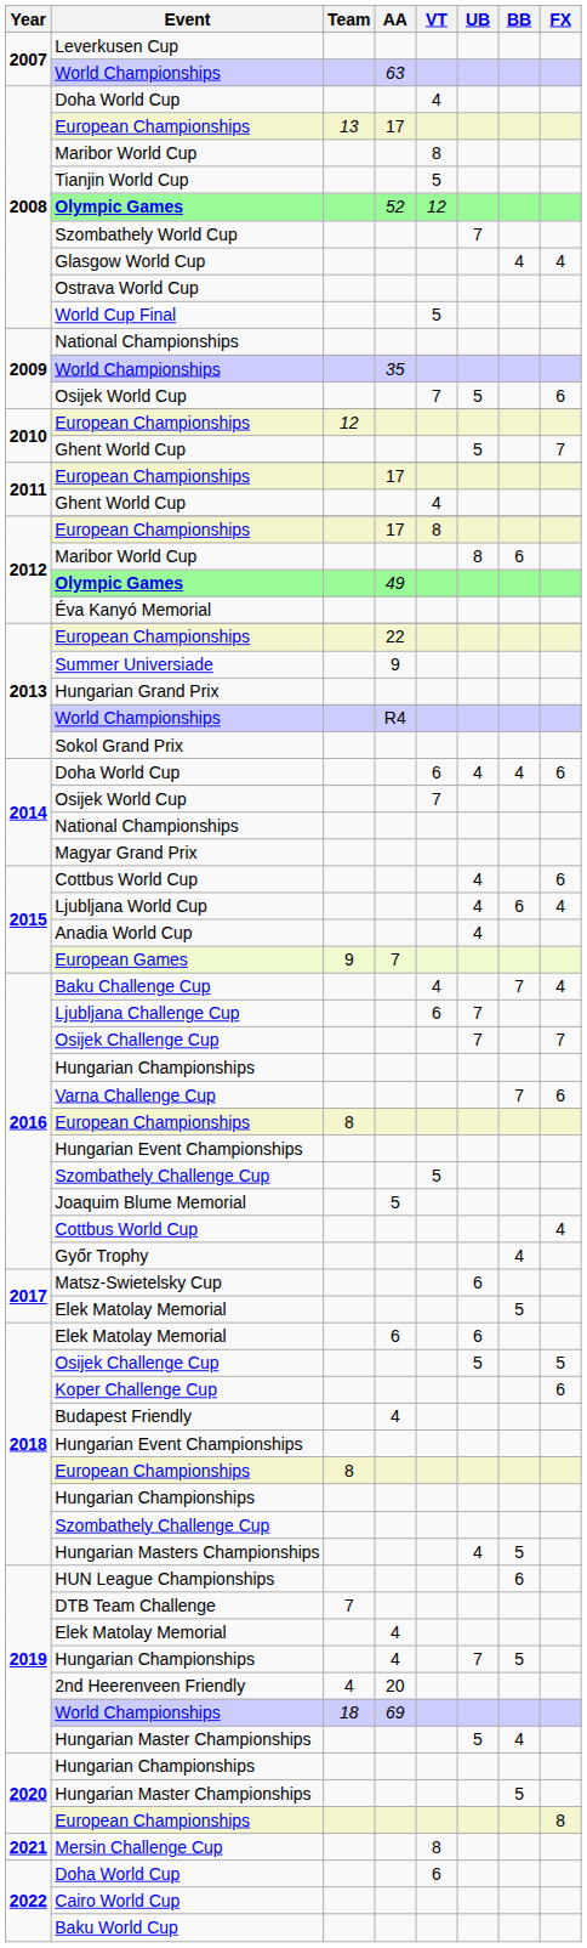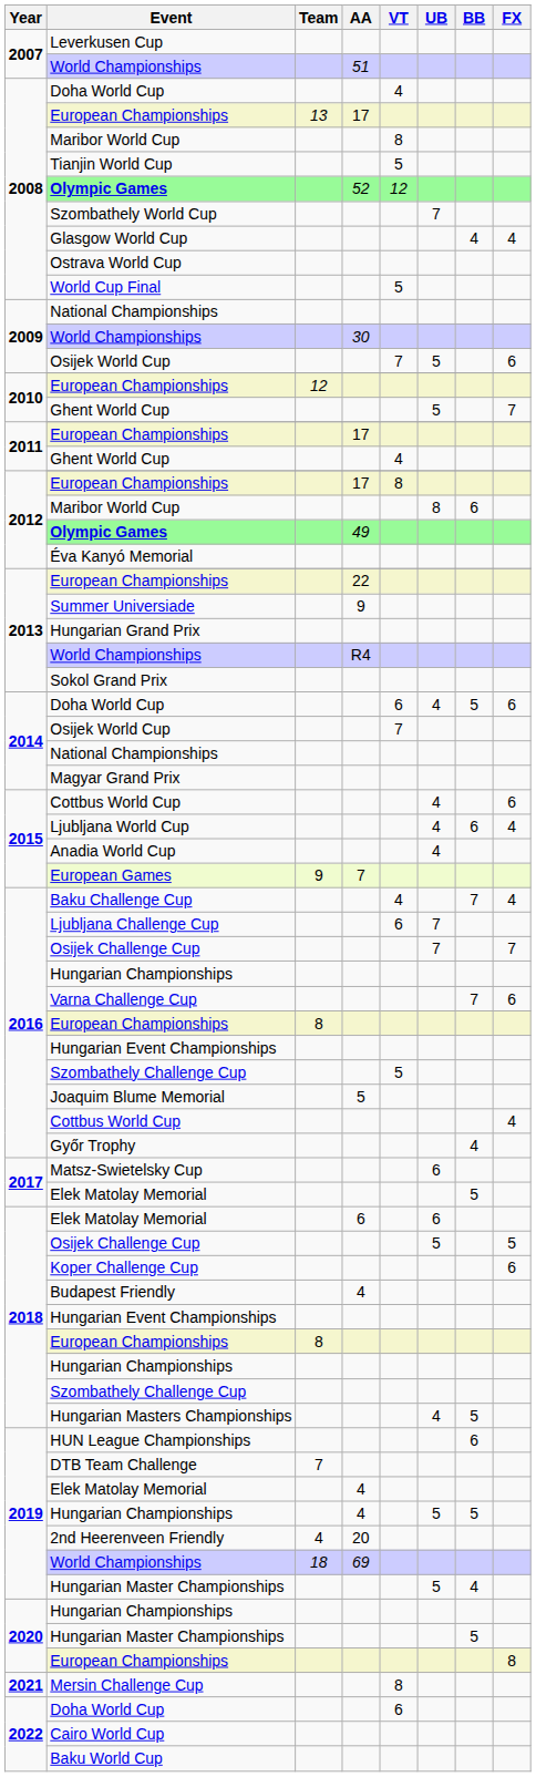 <table class="wikitable" style="text-align:center; font-size:95%;">
 <tr>
 <th align=center>Year</th>
 <th align=center>Event</th>
 <th style="width:30px;">Team</th>
 <th style="width:30px;">AA</th>
 <th style="width:30px;"><a href='#'>VT</a></th>
 <th style="width:30px;"><a href='#'>UB</a></th>
 <th style="width:30px;"><a href='#'>BB</a></th>
 <th style="width:30px;"><a href='#'>FX</a></th>
 </tr>
 <tr>
 <td rowspan="2"><strong>2007</strong></td>
 <td align=left>Leverkusen Cup</td>
 <td></td>
 <td></td>
 <td></td>
 <td></td>
 <td></td>
 <td></td>
 </tr>
 <tr bgcolor=#CCCCFF>
 <td align=left><a href='#'>World Championships</a></td>
 <td></td>
-<td><em>63</em></td>
+<td><em>51</em></td>
 <td></td>
 <td></td>
 <td></td>
 <td></td>
 </tr>
 <tr>
 <td rowspan="9"><strong>2008</strong></td>
 <td align=left>Doha World Cup</td>
 <td></td>
 <td></td>
 <td>4</td>
 <td></td>
 <td></td>
 <td></td>
 </tr>
 <tr bgcolor=#F5F6CE>
 <td align=left><a href='#'>European Championships</a></td>
 <td><em>13</em></td>
 <td>17</td>
 <td></td>
 <td></td>
 <td></td>
 <td></td>
 </tr>
 <tr>
 <td align=left>Maribor World Cup</td>
 <td></td>
 <td></td>
 <td>8</td>
 <td></td>
 <td></td>
 <td></td>
 </tr>
 <tr>
 <td align=left>Tianjin World Cup</td>
 <td></td>
 <td></td>
 <td>5</td>
 <td></td>
 <td></td>
 <td></td>
 </tr>
 <tr bgcolor=98FB98>
 <td align=left><strong><a href='#'>Olympic Games</a></strong></td>
 <td></td>
 <td><em>52</em></td>
 <td><em>12</em></td>
 <td></td>
 <td></td>
 <td></td>
 </tr>
 <tr>
 <td align=left>Szombathely World Cup</td>
 <td></td>
 <td></td>
 <td></td>
 <td>7</td>
 <td></td>
 <td></td>
 </tr>
 <tr>
 <td align=left>Glasgow World Cup</td>
 <td></td>
 <td></td>
 <td></td>
 <td></td>
 <td>4</td>
 <td>4</td>
 </tr>
 <tr>
 <td align=left>Ostrava World Cup</td>
 <td></td>
 <td></td>
 <td></td>
 <td></td>
 <td></td>
 <td></td>
 </tr>
 <tr>
 <td align=left><a href='#'>World Cup Final</a></td>
 <td></td>
 <td></td>
 <td>5</td>
 <td></td>
 <td></td>
 <td></td>
 </tr>
 <tr>
 <td rowspan="3"><strong>2009</strong></td>
 <td align=left>National Championships</td>
 <td></td>
 <td></td>
 <td></td>
 <td></td>
 <td></td>
 <td></td>
 </tr>
 <tr bgcolor=#CCCCFF>
 <td align=left><a href='#'>World Championships</a></td>
 <td></td>
-<td><em>35</em></td>
+<td><em>30</em></td>
 <td></td>
 <td></td>
 <td></td>
 <td></td>
 </tr>
 <tr>
 <td align=left>Osijek World Cup</td>
 <td></td>
 <td></td>
 <td>7</td>
 <td>5</td>
 <td></td>
 <td>6</td>
 </tr>
 <tr>
 <td rowspan="3"><strong>2010</strong></td>
 </tr>
 <tr bgcolor=#F5F6CE>
 <td align=left><a href='#'>European Championships</a></td>
 <td><em>12</em></td>
 <td></td>
 <td></td>
 <td></td>
 <td></td>
 <td></td>
 </tr>
 <tr>
 <td align=left>Ghent World Cup</td>
 <td></td>
 <td></td>
 <td></td>
 <td>5</td>
 <td></td>
 <td>7</td>
 </tr>
 <tr>
 <td rowspan="3"><strong>2011</strong></td>
 </tr>
 <tr bgcolor=#F5F6CE>
 <td align=left><a href='#'>European Championships</a></td>
 <td></td>
 <td>17</td>
 <td></td>
 <td></td>
 <td></td>
 <td></td>
 </tr>
 <tr>
 <td align=left>Ghent World Cup</td>
 <td></td>
 <td></td>
 <td>4</td>
 <td></td>
 <td></td>
 <td></td>
 </tr>
 <tr>
 <td rowspan="5"><strong>2012</strong></td>
 </tr>
 <tr bgcolor=#F5F6CE>
 <td align=left><a href='#'>European Championships</a></td>
 <td></td>
 <td>17</td>
 <td>8</td>
 <td></td>
 <td></td>
 <td></td>
 </tr>
 <tr>
 <td align=left>Maribor World Cup</td>
 <td></td>
 <td></td>
 <td></td>
 <td>8</td>
 <td>6</td>
 <td></td>
 </tr>
 <tr bgcolor=98FB98>
 <td align=left><strong><a href='#'>Olympic Games</a></strong></td>
 <td></td>
 <td><em>49</em></td>
 <td></td>
 <td></td>
 <td></td>
 <td></td>
 </tr>
 <tr>
 <td align=left>Éva Kanyó Memorial</td>
 <td></td>
 <td></td>
 <td></td>
 <td></td>
 <td></td>
 <td></td>
 </tr>
 <tr>
 <td rowspan="6"><strong>2013</strong></td>
 </tr>
 <tr bgcolor=#F5F6CE>
 <td align=left><a href='#'>European Championships</a></td>
 <td></td>
 <td>22</td>
 <td></td>
 <td></td>
 <td></td>
 <td></td>
 </tr>
 <tr>
 <td align=left><a href='#'>Summer Universiade</a></td>
 <td></td>
 <td>9</td>
 <td></td>
 <td></td>
 <td></td>
 <td></td>
 </tr>
 <tr>
 <td align=left>Hungarian Grand Prix</td>
 <td></td>
 <td></td>
 <td></td>
 <td></td>
 <td></td>
 <td></td>
 </tr>
 <tr bgcolor=#CCCCFF>
 <td align=left><a href='#'>World Championships</a></td>
 <td></td>
 <td>R4</td>
 <td></td>
 <td></td>
 <td></td>
 <td></td>
 </tr>
 <tr>
 <td align=left>Sokol Grand Prix</td>
 <td></td>
 <td></td>
 <td></td>
 <td></td>
 <td></td>
 <td></td>
 </tr>
 <tr>
 <td rowspan="4"><strong><a href='#'>2014</a></strong></td>
 <td align=left>Doha World Cup</td>
 <td></td>
 <td></td>
 <td>6</td>
 <td>4</td>
-<td>4</td>
+<td>5</td>
 <td>6</td>
 </tr>
 <tr>
 <td align=left>Osijek World Cup</td>
 <td></td>
 <td></td>
 <td>7</td>
 <td></td>
 <td></td>
 <td></td>
 </tr>
 <tr>
 <td align=left>National Championships</td>
 <td></td>
 <td></td>
 <td></td>
 <td></td>
 <td></td>
 <td></td>
 </tr>
 <tr>
 <td align=left>Magyar Grand Prix</td>
 <td></td>
 <td></td>
 <td></td>
 <td></td>
 <td></td>
 <td></td>
 </tr>
 <tr>
 <td rowspan="4"><strong><a href='#'>2015</a></strong></td>
 <td align=left>Cottbus World Cup</td>
 <td></td>
 <td></td>
 <td></td>
 <td>4</td>
 <td></td>
 <td>6</td>
 </tr>
 <tr>
 <td align=left>Ljubljana World Cup</td>
 <td></td>
 <td></td>
 <td></td>
 <td>4</td>
 <td>6</td>
 <td>4</td>
 </tr>
 <tr>
 <td align=left>Anadia World Cup</td>
 <td></td>
 <td></td>
 <td></td>
 <td>4</td>
 <td></td>
 <td></td>
 </tr>
 <tr bgcolor=#f0fccf>
 <td align=left><a href='#'>European Games</a></td>
 <td>9</td>
 <td>7</td>
 <td></td>
 <td></td>
 <td></td>
 <td></td>
 </tr>
 <tr>
 <td rowspan="11"><strong><a href='#'>2016</a></strong></td>
 <td align=left><a href='#'>Baku Challenge Cup</a></td>
 <td></td>
 <td></td>
 <td>4</td>
 <td></td>
 <td>7</td>
 <td>4</td>
 </tr>
 <tr>
 <td align=left><a href='#'>Ljubljana Challenge Cup</a></td>
 <td></td>
 <td></td>
 <td>6</td>
 <td>7</td>
 <td></td>
 <td></td>
 </tr>
 <tr>
 <td align=left><a href='#'>Osijek Challenge Cup</a></td>
 <td></td>
 <td></td>
 <td></td>
 <td>7</td>
 <td></td>
 <td>7</td>
 </tr>
 <tr>
 <td align=left>Hungarian Championships</td>
 <td></td>
 <td></td>
 <td></td>
 <td></td>
 <td></td>
 <td></td>
 </tr>
 <tr>
 <td align=left><a href='#'>Varna Challenge Cup</a></td>
 <td></td>
 <td></td>
 <td></td>
 <td></td>
 <td>7</td>
 <td>6</td>
 </tr>
 <tr bgcolor=#F5F6CE>
 <td align=left><a href='#'>European Championships</a></td>
 <td>8</td>
 <td></td>
 <td></td>
 <td></td>
 <td></td>
 <td></td>
 </tr>
 <tr>
 <td align=left>Hungarian Event Championships</td>
 <td></td>
 <td></td>
 <td></td>
 <td></td>
 <td></td>
 <td></td>
 </tr>
 <tr>
 <td align=left><a href='#'>Szombathely Challenge Cup</a></td>
 <td></td>
 <td></td>
 <td>5</td>
 <td></td>
 <td></td>
 <td></td>
 </tr>
 <tr>
 <td align=left>Joaquim Blume Memorial</td>
 <td></td>
 <td>5</td>
 <td></td>
 <td></td>
 <td></td>
 <td></td>
 </tr>
 <tr>
 <td align=left><a href='#'>Cottbus World Cup</a></td>
 <td></td>
 <td></td>
 <td></td>
 <td></td>
 <td></td>
 <td>4</td>
 </tr>
 <tr>
 <td align=left>Győr Trophy</td>
 <td></td>
 <td></td>
 <td></td>
 <td></td>
 <td>4</td>
 <td></td>
 </tr>
 <tr>
 <td rowspan="2"><strong><a href='#'>2017</a></strong></td>
 <td align=left>Matsz-Swietelsky Cup</td>
 <td></td>
 <td></td>
 <td></td>
 <td>6</td>
 <td></td>
 <td></td>
 </tr>
 <tr>
 <td align=left>Elek Matolay Memorial</td>
 <td></td>
 <td></td>
 <td></td>
 <td></td>
 <td>5</td>
 <td></td>
 </tr>
 <tr>
 <td rowspan="9"><strong><a href='#'>2018</a></strong></td>
 <td align=left>Elek Matolay Memorial</td>
 <td></td>
 <td>6</td>
 <td></td>
 <td>6</td>
 <td></td>
 <td></td>
 </tr>
 <tr>
 <td align=left><a href='#'>Osijek Challenge Cup</a></td>
 <td></td>
 <td></td>
 <td></td>
 <td>5</td>
 <td></td>
 <td>5</td>
 </tr>
 <tr>
 <td align=left><a href='#'>Koper Challenge Cup</a></td>
 <td></td>
 <td></td>
 <td></td>
 <td></td>
 <td></td>
 <td>6</td>
 </tr>
 <tr>
 <td align=left>Budapest Friendly</td>
 <td></td>
 <td>4</td>
 <td></td>
 <td></td>
 <td></td>
 <td></td>
 </tr>
 <tr>
 <td align=left>Hungarian Event Championships</td>
 <td></td>
 <td></td>
 <td></td>
 <td></td>
 <td></td>
 <td></td>
 </tr>
 <tr bgcolor=#F5F6CE>
 <td align=left><a href='#'>European Championships</a></td>
 <td>8</td>
 <td></td>
 <td></td>
 <td></td>
 <td></td>
 <td></td>
 </tr>
 <tr>
 <td align=left>Hungarian Championships</td>
 <td></td>
 <td></td>
 <td></td>
 <td></td>
 <td></td>
 <td></td>
 </tr>
 <tr>
 <td align=left><a href='#'>Szombathely Challenge Cup</a></td>
 <td></td>
 <td></td>
 <td></td>
 <td></td>
 <td></td>
 <td></td>
 </tr>
 <tr>
 <td align=left>Hungarian Masters Championships</td>
 <td></td>
 <td></td>
 <td></td>
 <td>4</td>
 <td>5</td>
 <td></td>
 </tr>
 <tr>
 <td rowspan="7"><strong><a href='#'>2019</a></strong></td>
 <td align=left>HUN League Championships</td>
 <td></td>
 <td></td>
 <td></td>
 <td></td>
 <td>6</td>
 <td></td>
 </tr>
 <tr>
 <td align=left>DTB Team Challenge</td>
 <td>7</td>
 <td></td>
 <td></td>
 <td></td>
 <td></td>
 <td></td>
 </tr>
 <tr>
 <td align=left>Elek Matolay Memorial</td>
 <td></td>
 <td>4</td>
 <td></td>
 <td></td>
 <td></td>
 <td></td>
 </tr>
 <tr>
 <td align=left>Hungarian Championships</td>
 <td></td>
 <td>4</td>
 <td></td>
-<td>7</td>
+<td>5</td>
 <td>5</td>
 <td></td>
 </tr>
 <tr>
 <td align=left>2nd Heerenveen Friendly</td>
 <td>4</td>
 <td>20</td>
 <td></td>
 <td></td>
 <td></td>
 <td></td>
 </tr>
 <tr bgcolor=#CCCCFF>
 <td align=left><a href='#'>World Championships</a></td>
 <td><em>18</em></td>
 <td><em>69</em></td>
 <td></td>
 <td></td>
 <td></td>
 <td></td>
 </tr>
 <tr>
 <td align=left>Hungarian Master Championships</td>
 <td></td>
 <td></td>
 <td></td>
 <td>5</td>
 <td>4</td>
 <td></td>
 </tr>
 <tr>
 <td rowspan="3"><strong><a href='#'>2020</a></strong></td>
 <td align=left>Hungarian Championships</td>
 <td></td>
 <td></td>
 <td></td>
 <td></td>
 <td></td>
 <td></td>
 </tr>
 <tr>
 <td align=left>Hungarian Master Championships</td>
 <td></td>
 <td></td>
 <td></td>
 <td></td>
 <td>5</td>
 <td></td>
 </tr>
 <tr bgcolor=#F5F6CE>
 <td align=left><a href='#'>European Championships</a></td>
 <td></td>
 <td></td>
 <td></td>
 <td></td>
 <td></td>
 <td>8</td>
 </tr>
 <tr>
 <td rowspan="1"><strong><a href='#'>2021</a></strong></td>
 <td align=left><a href='#'>Mersin Challenge Cup</a></td>
 <td></td>
 <td></td>
 <td>8</td>
 <td></td>
 <td></td>
 <td></td>
 </tr>
 <tr>
 <td rowspan="3"><strong><a href='#'>2022</a></strong></td>
 <td align=left><a href='#'>Doha World Cup</a></td>
 <td></td>
 <td></td>
 <td>6</td>
 <td></td>
 <td></td>
 <td></td>
 </tr>
 <tr>
 <td align=left><a href='#'>Cairo World Cup</a></td>
 <td></td>
 <td></td>
 <td></td>
 <td></td>
 <td></td>
 <td></td>
 </tr>
 <tr>
 <td align=left><a href='#'>Baku World Cup</a></td>
 <td></td>
 <td></td>
 <td></td>
 <td></td>
 <td></td>
 <td></td>
 </tr>
 </table>
